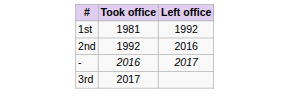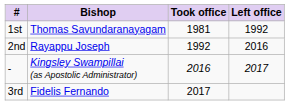 <table class="wikitable sortable" border="1" style="margin:1em auto; text-align:left; font-size:100%">
 <tr>
 <th style="background-color:#E0CEF2; vertical-align:bottom;">#</th>
+<th style="background-color:#E0CEF2; vertical-align:bottom;">Bishop</th>
 <th style="background-color:#E0CEF2; vertical-align:bottom;">Took office</th>
 <th style="background-color:#E0CEF2; vertical-align:bottom;">Left office</th>
 </tr>
 <tr>
 <td>1st</td>
+<td><a href='#'>Thomas Savundaranayagam</a></td>
 <td align=center>1981</td>
 <td align=center>1992</td>
 </tr>
 <tr>
 <td>2nd</td>
+<td><a href='#'>Rayappu Joseph</a></td>
 <td align=center>1992</td>
 <td align=center>2016</td>
 </tr>
 <tr>
 <td>-</td>
+<td><em><a href='#'>Kingsley Swampillai</a><br><small>(as Apostolic Administrator)</small></em></td>
 <td align=center><em>2016</em></td>
 <td align=center><em>2017</em></td>
 </tr>
 <tr>
 <td>3rd</td>
+<td><a href='#'>Fidelis Fernando</a></td>
 <td align=center>2017</td>
 <td align=center></td>
 </tr>
 </table>
